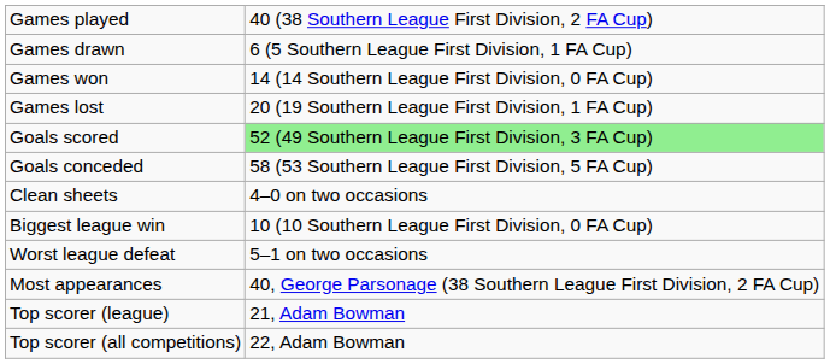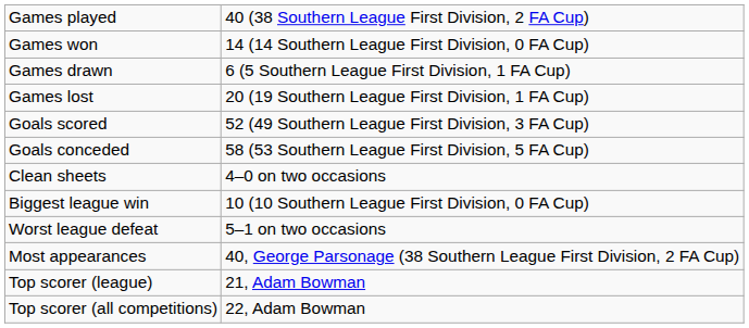 <table class="wikitable">
 <tr>
 <td>Games played</td>
 <td>40 (38 <a href='#'>Southern League</a> First Division, 2 <a href='#'>FA Cup</a>)</td>
 </tr>
 <tr>
+<td>Games won</td>
+<td>14 (14 Southern League First Division, 0 FA Cup)</td>
+</tr>
+<tr>
 <td>Games drawn</td>
 <td>6 (5 Southern League First Division, 1 FA Cup)</td>
-</tr>
-<tr>
-<td>Games won</td>
-<td>14 (14 Southern League First Division, 0 FA Cup)</td>
 </tr>
 <tr>
 <td>Games lost</td>
 <td>20 (19 Southern League First Division, 1 FA Cup)</td>
 </tr>
 <tr>
 <td>Goals scored</td>
-<td style="background: lightgreen;">52 (49 Southern League First Division, 3 FA Cup)</td>
+<td>52 (49 Southern League First Division, 3 FA Cup)</td>
 </tr>
 <tr>
 <td>Goals conceded</td>
 <td>58 (53 Southern League First Division, 5 FA Cup)</td>
 </tr>
 <tr>
 <td>Clean sheets</td>
 <td>4–0 on two occasions</td>
 </tr>
 <tr>
 <td>Biggest league win</td>
 <td>10 (10 Southern League First Division, 0 FA Cup)</td>
 </tr>
 <tr>
 <td>Worst league defeat</td>
 <td>5–1 on two occasions</td>
 </tr>
 <tr>
 <td>Most appearances</td>
 <td>40, <a href='#'>George Parsonage</a> (38 Southern League First Division, 2 FA Cup)</td>
 </tr>
 <tr>
 <td>Top scorer (league)</td>
 <td>21, <a href='#'>Adam Bowman</a></td>
 </tr>
 <tr>
 <td>Top scorer (all competitions)</td>
 <td>22, Adam Bowman</td>
 </tr>
 </table>
